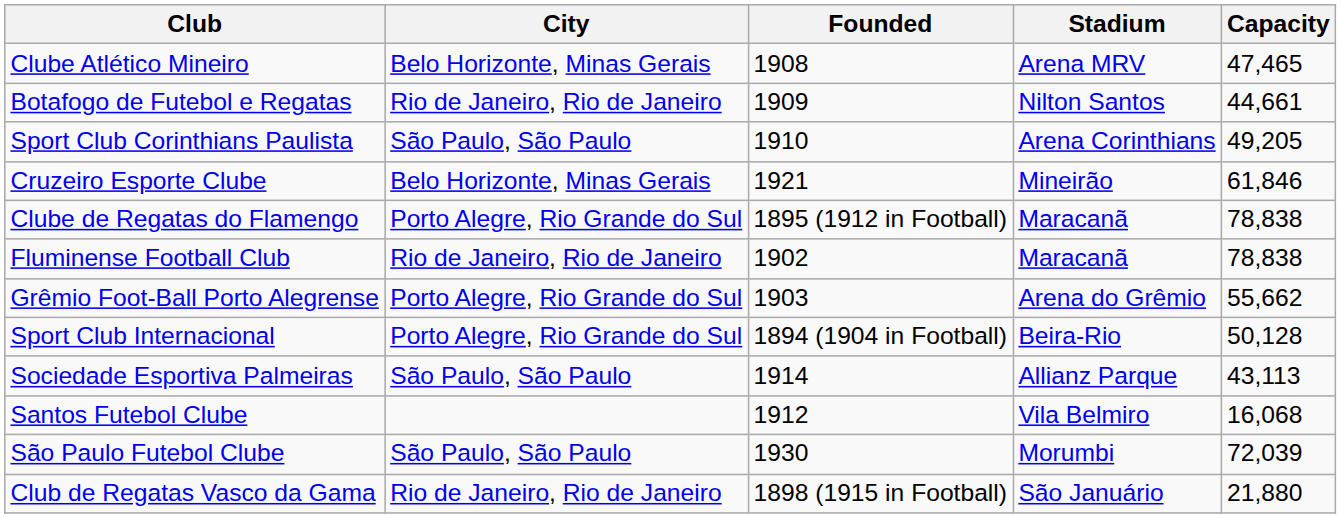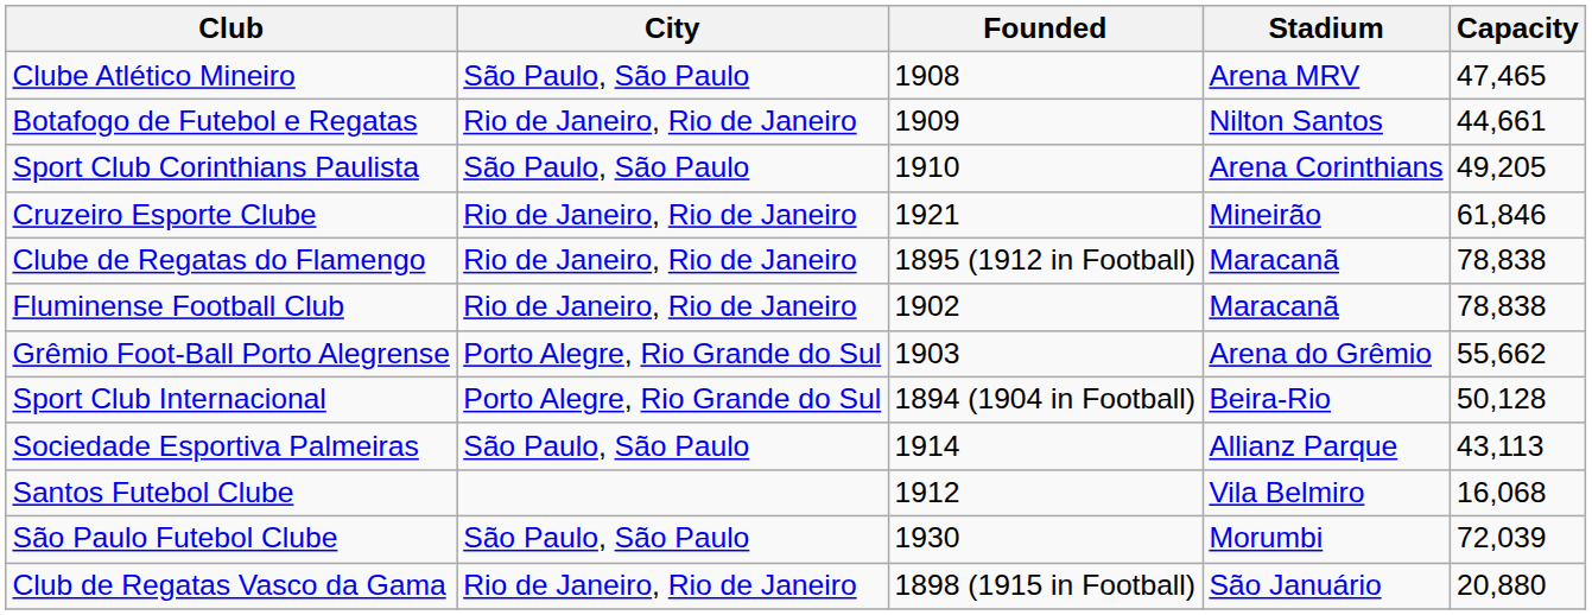 <table class="wikitable sortable">
 <tr>
 <th>Club</th>
 <th>City</th>
 <th>Founded</th>
 <th>Stadium</th>
 <th>Capacity</th>
 </tr>
 <tr>
 <td><a href='#'>Clube Atlético Mineiro</a></td>
-<td><a href='#'>Belo Horizonte</a>, <a href='#'>Minas Gerais</a></td>
+<td><a href='#'>São Paulo</a>, <a href='#'>São Paulo</a></td>
 <td>1908</td>
 <td><a href='#'>Arena MRV</a></td>
 <td>47,465</td>
 </tr>
 <tr>
 <td><a href='#'>Botafogo de Futebol e Regatas</a></td>
 <td><a href='#'>Rio de Janeiro</a>, <a href='#'>Rio de Janeiro</a></td>
 <td>1909</td>
 <td><a href='#'>Nilton Santos</a></td>
 <td>44,661</td>
 </tr>
 <tr>
 <td><a href='#'>Sport Club Corinthians Paulista</a></td>
 <td><a href='#'>São Paulo</a>, <a href='#'>São Paulo</a></td>
 <td>1910</td>
 <td><a href='#'>Arena Corinthians</a></td>
 <td>49,205</td>
 </tr>
 <tr>
 <td><a href='#'>Cruzeiro Esporte Clube</a></td>
-<td><a href='#'>Belo Horizonte</a>, <a href='#'>Minas Gerais</a></td>
+<td><a href='#'>Rio de Janeiro</a>, <a href='#'>Rio de Janeiro</a></td>
 <td>1921</td>
 <td><a href='#'>Mineirão</a></td>
 <td>61,846</td>
 </tr>
 <tr>
 <td><a href='#'>Clube de Regatas do Flamengo</a></td>
-<td><a href='#'>Porto Alegre</a>, <a href='#'>Rio Grande do Sul</a></td>
+<td><a href='#'>Rio de Janeiro</a>, <a href='#'>Rio de Janeiro</a></td>
 <td>1895 (1912 in Football)</td>
 <td><a href='#'>Maracanã</a></td>
 <td>78,838</td>
 </tr>
 <tr>
 <td><a href='#'>Fluminense Football Club</a></td>
 <td><a href='#'>Rio de Janeiro</a>, <a href='#'>Rio de Janeiro</a></td>
 <td>1902</td>
 <td><a href='#'>Maracanã</a></td>
 <td>78,838</td>
 </tr>
 <tr>
 <td><a href='#'>Grêmio Foot-Ball Porto Alegrense</a></td>
 <td><a href='#'>Porto Alegre</a>, <a href='#'>Rio Grande do Sul</a></td>
 <td>1903</td>
 <td><a href='#'>Arena do Grêmio</a></td>
 <td>55,662</td>
 </tr>
 <tr>
 <td><a href='#'>Sport Club Internacional</a></td>
 <td><a href='#'>Porto Alegre</a>, <a href='#'>Rio Grande do Sul</a></td>
 <td>1894 (1904 in Football)</td>
 <td><a href='#'>Beira-Rio</a></td>
 <td>50,128</td>
 </tr>
 <tr>
 <td><a href='#'>Sociedade Esportiva Palmeiras</a></td>
 <td><a href='#'>São Paulo</a>, <a href='#'>São Paulo</a></td>
 <td>1914</td>
 <td><a href='#'>Allianz Parque</a></td>
 <td>43,113</td>
 </tr>
 <tr>
 <td><a href='#'>Santos Futebol Clube</a></td>
 <td></td>
 <td>1912</td>
 <td><a href='#'>Vila Belmiro</a></td>
 <td>16,068</td>
 </tr>
 <tr>
 <td><a href='#'>São Paulo Futebol Clube</a></td>
 <td><a href='#'>São Paulo</a>, <a href='#'>São Paulo</a></td>
 <td>1930</td>
 <td><a href='#'>Morumbi</a></td>
 <td>72,039</td>
 </tr>
 <tr>
 <td><a href='#'>Club de Regatas Vasco da Gama</a></td>
 <td><a href='#'>Rio de Janeiro</a>, <a href='#'>Rio de Janeiro</a></td>
 <td>1898 (1915 in Football)</td>
 <td><a href='#'>São Januário</a></td>
-<td>21,880</td>
+<td>20,880</td>
 </tr>
 </table>
